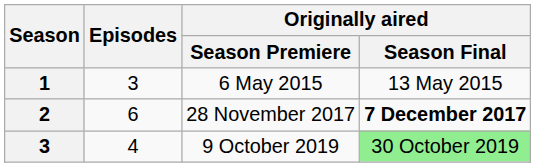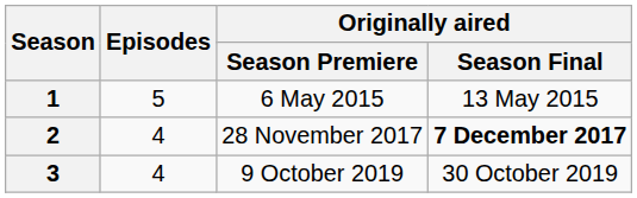 <table class="wikitable" style="text-align: center;">
 <tr>
 <th scope="col" rowspan="2">Season</th>
 <th scope="col" rowspan="2">Episodes</th>
 <th scope="col" colspan="2">Originally aired</th>
 </tr>
 <tr>
 <th scope="col">Season Premiere</th>
 <th scope="col">Season Final</th>
 </tr>
 <tr>
 <th>1</th>
-<td>3</td>
+<td>5</td>
 <td>6 May 2015</td>
 <td>13 May 2015</td>
 </tr>
 <tr>
 <th>2</th>
-<td>6</td>
+<td>4</td>
 <td>28 November 2017</td>
 <td><strong>7 December 2017</strong></td>
 </tr>
 <tr>
 <th>3</th>
 <td>4</td>
 <td>9 October 2019</td>
-<td style="background: lightgreen;">30 October 2019</td>
+<td>30 October 2019</td>
 </tr>
 </table>
